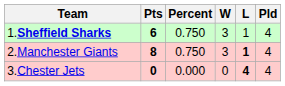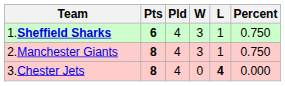 <table class="wikitable" style="text-align: center;">
 <tr>
 <th width="175">Team</th>
 <th width="20" abbr="Points">Pts</th>
-<th width="20" abbr="Percentage">Percent</th>
+<th width="20" abbr="Played">Pld</th>
 <th width="20" abbr="Won">W</th>
 <th width="20" abbr="Lost">L</th>
-<th width="20" abbr="Played">Pld</th>
+<th width="20" abbr="Percentage">Percent</th>
 </tr>
 <tr style="background: #ccffcc;">
 <td style="text-align:left;">1.<strong><a href='#'>Sheffield Sharks</a></strong></td>
 <td><strong>6</strong></td>
-<td>0.750</td>
+<td>4</td>
 <td>3</td>
 <td>1</td>
-<td>4</td>
+<td>0.750</td>
 </tr>
 <tr style="background: #ffcccc;">
 <td style="text-align:left;">2.<a href='#'>Manchester Giants</a></td>
 <td><strong>8</strong></td>
+<td>4</td>
+<td>3</td>
+<td>1</td>
 <td>0.750</td>
-<td>3</td>
-<td><strong>1</strong></td>
-<td>4</td>
 </tr>
 <tr style="background: #ffcccc;">
 <td style="text-align:left;">3.<a href='#'>Chester Jets</a></td>
-<td><strong>0</strong></td>
-<td>0.000</td>
+<td><strong>8</strong></td>
+<td>4</td>
 <td>0</td>
 <td><strong>4</strong></td>
-<td>4</td>
+<td>0.000</td>
 </tr>
 </table>
